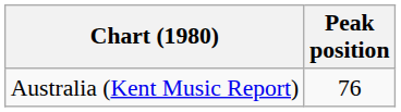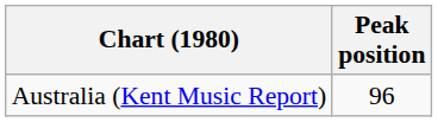 <table class="wikitable">
 <tr>
 <th>Chart (1980)</th>
 <th>Peak<br>position</th>
 </tr>
 <tr>
 <td>Australia (<a href='#'>Kent Music Report</a>)</td>
-<td style="text-align:center;">76</td>
+<td style="text-align:center;">96</td>
 </tr>
 </table>
